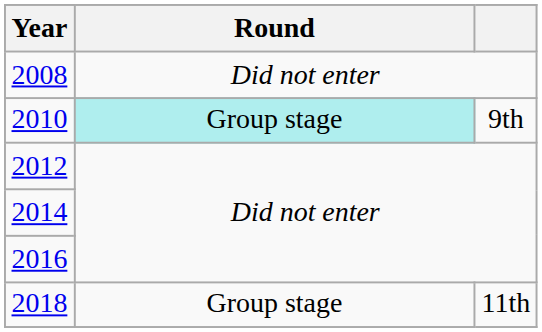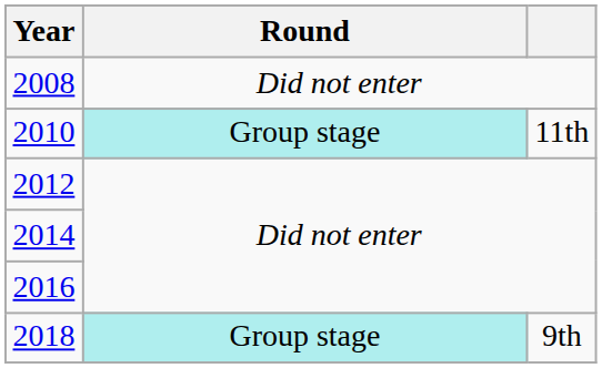 <table class="wikitable" style="text-align: center; font-size:90%">
 <tr>
 <th>Year</th>
 <th style="width:200px">Round</th>
 <th></th>
 </tr>
 <tr>
 <td><a href='#'>2008</a></td>
 <td colspan="2"><em>Did not enter</em></td>
 </tr>
 <tr>
 <td><a href='#'>2010</a></td>
 <td style="background: paleturquoise;">Group stage</td>
-<td>9th</td>
+<td>11th</td>
 </tr>
 <tr>
 <td><a href='#'>2012</a></td>
 <td colspan="2" rowspan="3"><em>Did not enter</em></td>
 </tr>
 <tr>
 <td><a href='#'>2014</a></td>
 </tr>
 <tr>
 <td><a href='#'>2016</a></td>
 </tr>
 <tr>
 <td><a href='#'>2018</a></td>
-<td>Group stage</td>
-<td>11th</td>
+<td style="background: paleturquoise;">Group stage</td>
+<td>9th</td>
 </tr>
 </table>
